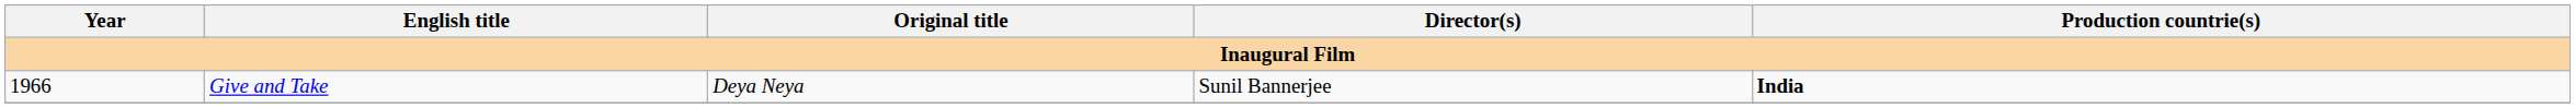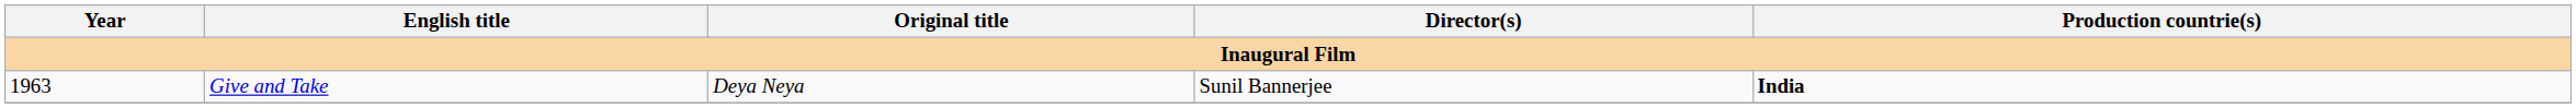 <table class="sortable wikitable" style="width:100%; margin-bottom:4px" cellpadding="5">
 <tr>
 <th scope="col">Year</th>
 <th scope="col">English title</th>
 <th scope="col">Original title</th>
 <th scope="col">Director(s)</th>
 <th scope="col">Production countrie(s)</th>
 </tr>
 <tr>
 <th colspan="5" style="background:#FAD6A5">Inaugural Film</th>
 </tr>
 <tr>
-<td>1966</td>
+<td>1963</td>
 <td><em><a href='#'>Give and Take</a></em></td>
 <td><em>Deya Neya</em></td>
 <td>Sunil Bannerjee</td>
 <td><strong>India</strong></td>
 </tr>
 <tr>
 </tr>
 </table>
